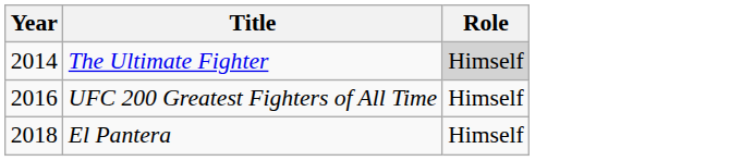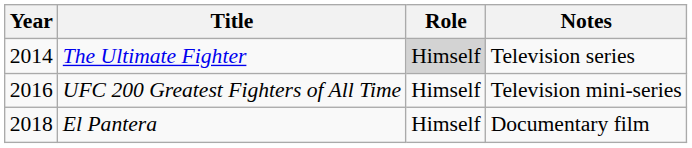 <table class="wikitable sortable">
 <tr>
 <th scope="col">Year</th>
 <th scope="col">Title</th>
 <th scope="col">Role</th>
+<th scope="col">Notes</th>
 </tr>
 <tr>
 <td>2014</td>
 <td><em><a href='#'>The Ultimate Fighter</a></em></td>
 <td style="background: lightgrey;">Himself</td>
+<td>Television series</td>
 </tr>
 <tr>
 <td>2016</td>
 <td><em>UFC 200 Greatest Fighters of All Time</em></td>
 <td>Himself</td>
+<td>Television mini-series</td>
 </tr>
 <tr>
 <td>2018</td>
 <td><em>El Pantera</em></td>
 <td>Himself</td>
+<td>Documentary film</td>
 </tr>
 </table>
